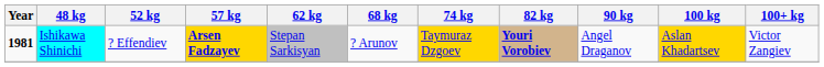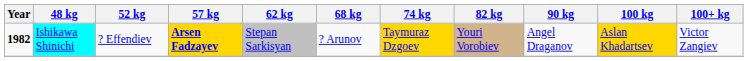 <table class="wikitable sortable"  style="font-size: 85%">
 <tr>
 <th>Year</th>
 <th width=200><a href='#'>48 kg</a></th>
 <th width=275><a href='#'>52 kg</a></th>
 <th width=275><a href='#'>57 kg</a></th>
 <th width=275><a href='#'>62 kg</a></th>
 <th width=275><a href='#'>68 kg</a></th>
 <th width=275><a href='#'>74 kg</a></th>
 <th width=275><a href='#'>82 kg</a></th>
 <th width=275><a href='#'>90 kg</a></th>
 <th width=275><a href='#'>100 kg</a></th>
 <th width=275><a href='#'>100+ kg</a></th>
 </tr>
 <tr>
-<td><strong>1981</strong></td>
+<td><strong>1982</strong></td>
 <td bgcolor="aqua"> <a href='#'>Ishikawa Shinichi</a></td>
 <td> <a href='#'>? Effendiev</a></td>
 <td bgcolor="gold"><strong> <a href='#'>Arsen Fadzayev</a></strong></td>
 <td bgcolor="Silver"> <a href='#'>Stepan Sarkisyan</a></td>
 <td> <a href='#'>? Arunov</a></td>
 <td bgcolor="gold"> <a href='#'>Taymuraz Dzgoev</a></td>
-<td bgcolor=#D2B48C><strong> <a href='#'>Youri Vorobiev</a></strong></td>
+<td bgcolor=#D2B48C> <a href='#'>Youri Vorobiev</a></td>
 <td> <a href='#'>Angel Draganov</a></td>
 <td bgcolor="gold"> <a href='#'>Aslan Khadartsev</a></td>
 <td> <a href='#'>Victor Zangiev</a></td>
 </tr>
 <tr>
 </tr>
 </table>
